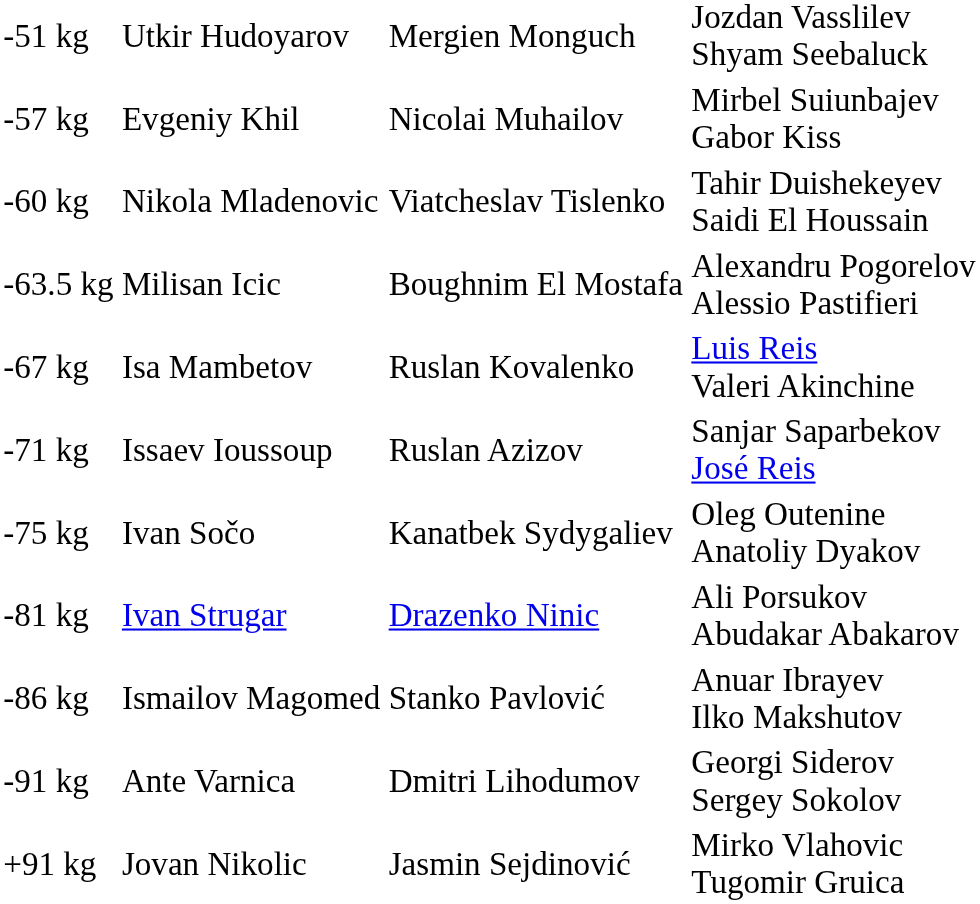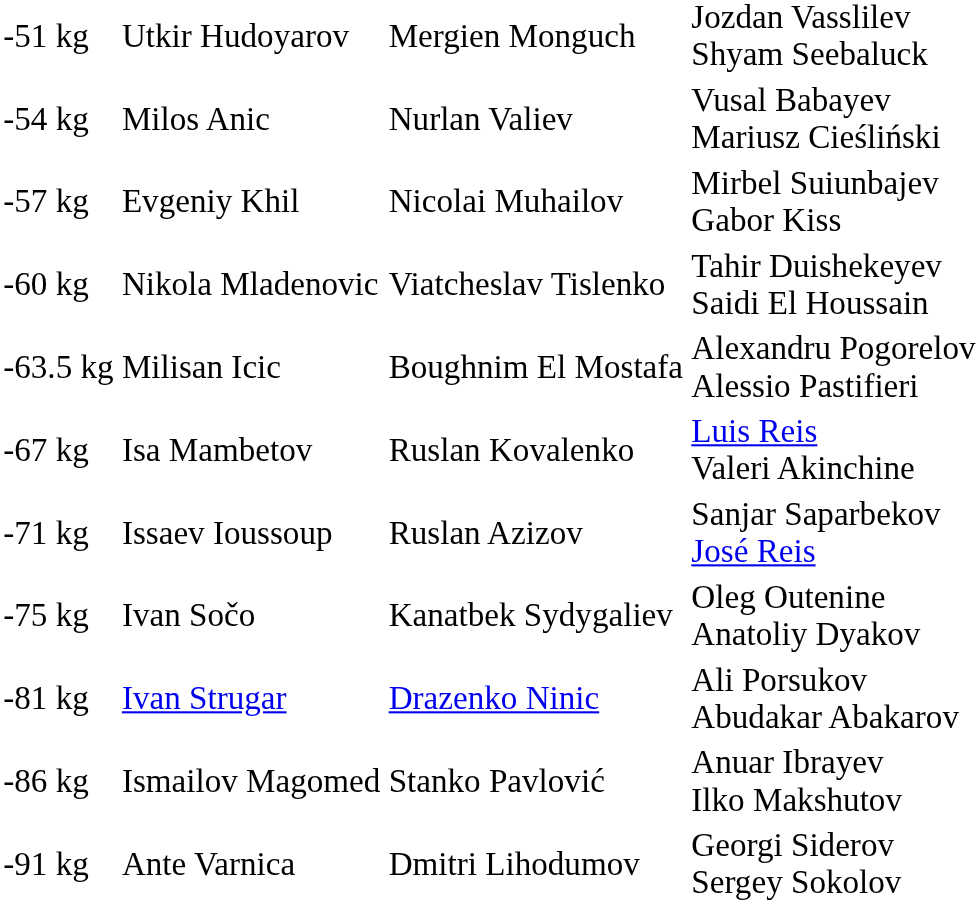 <table>
 <tr>
 <td>-51 kg</td>
 <td>Utkir Hudoyarov </td>
 <td>Mergien Monguch </td>
 <td>Jozdan Vasslilev <br>Shyam Seebaluck </td>
+</tr>
+<tr>
+<td>-54 kg</td>
+<td>Milos Anic </td>
+<td>Nurlan Valiev </td>
+<td>Vusal Babayev <br>Mariusz Cieśliński </td>
 </tr>
 <tr>
 <td>-57 kg</td>
 <td>Evgeniy Khil </td>
 <td>Nicolai Muhailov </td>
 <td>Mirbel Suiunbajev <br>Gabor Kiss </td>
 </tr>
 <tr>
 <td>-60 kg</td>
 <td>Nikola Mladenovic </td>
 <td>Viatcheslav Tislenko </td>
 <td>Tahir Duishekeyev <br>Saidi El Houssain </td>
 </tr>
 <tr>
 <td>-63.5 kg</td>
 <td>Milisan Icic </td>
 <td>Boughnim El Mostafa </td>
 <td>Alexandru Pogorelov <br>Alessio Pastifieri </td>
 </tr>
 <tr>
 <td>-67 kg</td>
 <td>Isa Mambetov </td>
 <td>Ruslan Kovalenko </td>
 <td><a href='#'>Luis Reis</a> <br>Valeri Akinchine </td>
 </tr>
 <tr>
 <td>-71 kg</td>
 <td>Issaev Ioussoup </td>
 <td>Ruslan Azizov </td>
 <td>Sanjar Saparbekov <br><a href='#'>José Reis</a> </td>
 </tr>
 <tr>
 <td>-75 kg</td>
 <td>Ivan Sočo </td>
 <td>Kanatbek Sydygaliev </td>
 <td>Oleg Outenine <br>Anatoliy Dyakov </td>
 </tr>
 <tr>
 <td>-81 kg</td>
 <td><a href='#'>Ivan Strugar</a> </td>
 <td><a href='#'>Drazenko Ninic</a> </td>
 <td>Ali Porsukov <br>Abudakar Abakarov </td>
 </tr>
 <tr>
 <td>-86 kg</td>
 <td>Ismailov Magomed </td>
 <td>Stanko Pavlović </td>
 <td>Anuar Ibrayev <br>Ilko Makshutov </td>
 </tr>
 <tr>
 <td>-91 kg</td>
 <td>Ante Varnica </td>
 <td>Dmitri Lihodumov </td>
 <td>Georgi Siderov <br>Sergey Sokolov </td>
 </tr>
 <tr>
-<td>+91 kg</td>
-<td>Jovan Nikolic </td>
-<td>Jasmin Sejdinović </td>
-<td>Mirko Vlahovic <br>Tugomir Gruica </td>
-</tr>
-<tr>
 </tr>
 </table>
